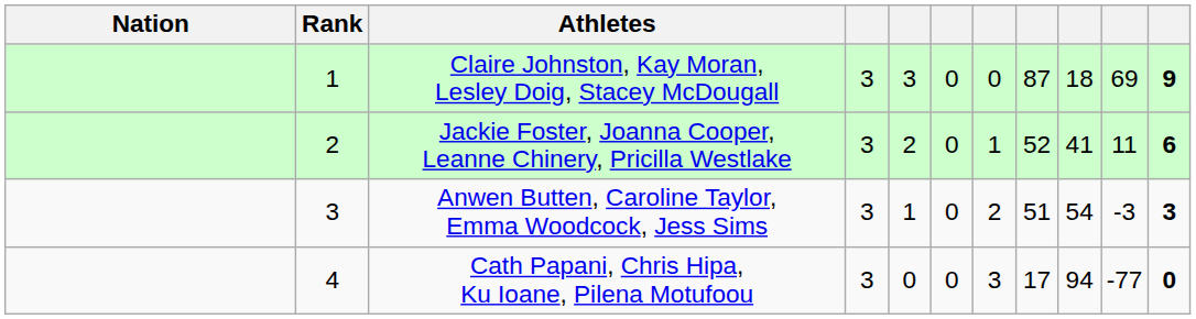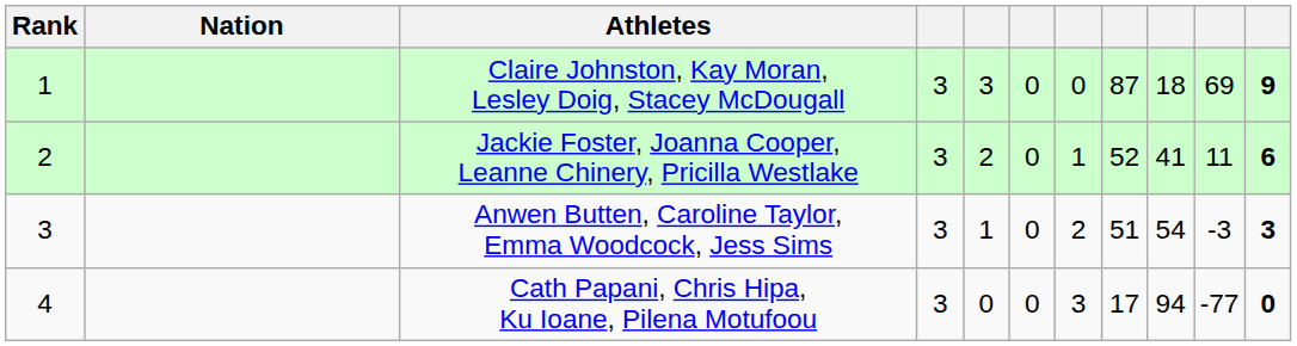 <table class=wikitable style="text-align:center">
 <tr>
+<th width=20>Rank</th>
 <th width=180>Nation</th>
-<th width=20>Rank</th>
 <th width=300>Athletes</th>
 <th width=20></th>
 <th width=20></th>
 <th width=20></th>
 <th width=20></th>
 <th width=20></th>
 <th width=20></th>
 <th width=20></th>
 <th width=20></th>
 </tr>
 <tr bgcolor="#ccffcc">
+<td>1</td>
 <td align=left></td>
-<td>1</td>
 <td><a href='#'>Claire Johnston</a>, <a href='#'>Kay Moran</a>,<br> <a href='#'>Lesley Doig</a>, <a href='#'>Stacey McDougall</a></td>
 <td>3</td>
 <td>3</td>
 <td>0</td>
 <td>0</td>
 <td>87</td>
 <td>18</td>
 <td>69</td>
 <td><strong>9</strong></td>
 </tr>
 <tr bgcolor="#ccffcc">
+<td>2</td>
 <td align=left></td>
-<td>2</td>
 <td><a href='#'>Jackie Foster</a>, <a href='#'>Joanna Cooper</a>,<br> <a href='#'>Leanne Chinery</a>, <a href='#'>Pricilla Westlake</a></td>
 <td>3</td>
 <td>2</td>
 <td>0</td>
 <td>1</td>
 <td>52</td>
 <td>41</td>
 <td>11</td>
 <td><strong>6</strong></td>
 </tr>
 <tr>
+<td>3</td>
 <td align=left></td>
-<td>3</td>
 <td><a href='#'>Anwen Butten</a>, <a href='#'>Caroline Taylor</a>,<br> <a href='#'>Emma Woodcock</a>, <a href='#'>Jess Sims</a></td>
 <td>3</td>
 <td>1</td>
 <td>0</td>
 <td>2</td>
 <td>51</td>
 <td>54</td>
 <td>-3</td>
 <td><strong>3</strong></td>
 </tr>
 <tr>
+<td>4</td>
 <td align=left></td>
-<td>4</td>
 <td><a href='#'>Cath Papani</a>, <a href='#'>Chris Hipa</a>,<br> <a href='#'>Ku Ioane</a>, <a href='#'>Pilena Motufoou</a></td>
 <td>3</td>
 <td>0</td>
 <td>0</td>
 <td>3</td>
 <td>17</td>
 <td>94</td>
 <td>-77</td>
 <td><strong>0</strong></td>
 </tr>
 </table>
